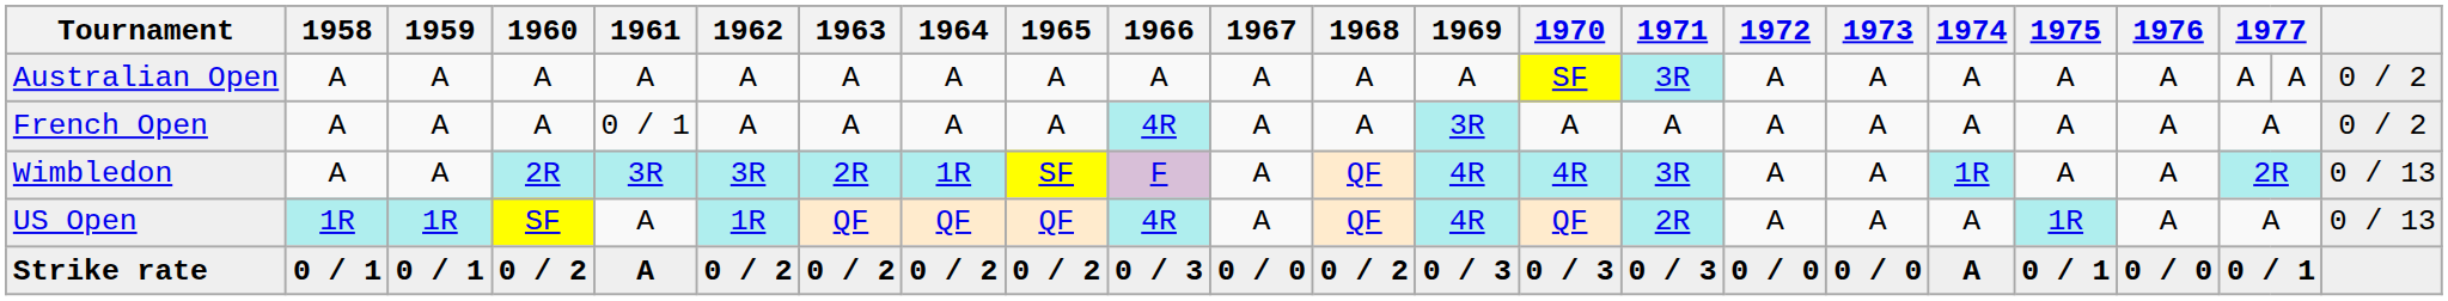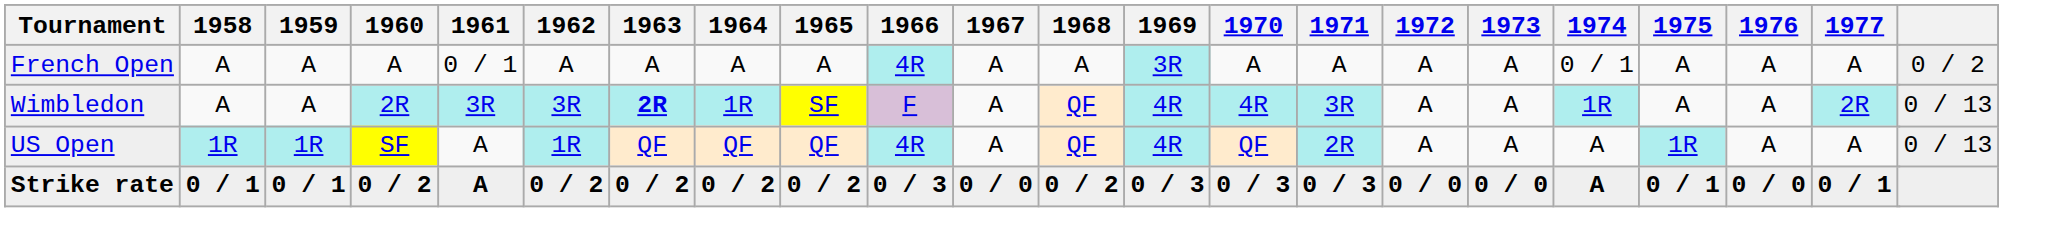 <table class=wikitable style=text-align:center>
 <tr>
 <th>Tournament</th>
 <th>1958</th>
 <th>1959</th>
 <th>1960</th>
 <th>1961</th>
 <th>1962</th>
 <th>1963</th>
 <th>1964</th>
 <th>1965</th>
 <th>1966</th>
 <th>1967</th>
 <th>1968</th>
 <th>1969</th>
 <th><a href='#'>1970</a></th>
 <th><a href='#'>1971</a></th>
 <th><a href='#'>1972</a></th>
 <th><a href='#'>1973</a></th>
 <th><a href='#'>1974</a></th>
 <th><a href='#'>1975</a></th>
 <th><a href='#'>1976</a></th>
 <th colspan=2><a href='#'>1977</a></th>
 <th></th>
 </tr>
 <tr>
-<td align=left bgcolor=#efefef><a href='#'>Australian Open</a></td>
-<td>A</td>
-<td>A</td>
-<td>A</td>
-<td>A</td>
-<td>A</td>
-<td>A</td>
-<td>A</td>
-<td>A</td>
-<td>A</td>
-<td>A</td>
-<td>A</td>
-<td>A</td>
-<td bgcolor=yellow><a href='#'>SF</a></td>
-<td bgcolor=afeeee><a href='#'>3R</a></td>
-<td>A</td>
-<td>A</td>
-<td>A</td>
-<td>A</td>
-<td>A</td>
-<td>A</td>
-<td>A</td>
-<td bgcolor=#efefef>0 / 2</td>
-</tr>
-<tr>
 <td align=left bgcolor=#efefef><a href='#'>French Open</a></td>
 <td>A</td>
 <td>A</td>
 <td>A</td>
 <td>0 / 1</td>
 <td>A</td>
 <td>A</td>
 <td>A</td>
 <td>A</td>
 <td bgcolor=afeeee><a href='#'>4R</a></td>
 <td>A</td>
 <td>A</td>
 <td bgcolor=afeeee><a href='#'>3R</a></td>
 <td>A</td>
 <td>A</td>
 <td>A</td>
 <td>A</td>
-<td>A</td>
+<td>0 / 1</td>
 <td>A</td>
 <td>A</td>
 <td colspan=2>A</td>
 <td bgcolor=#efefef>0 / 2</td>
 </tr>
 <tr>
 <td align=left bgcolor=#efefef><a href='#'>Wimbledon</a></td>
 <td>A</td>
 <td>A</td>
 <td bgcolor=afeeee><a href='#'>2R</a></td>
 <td bgcolor=afeeee><a href='#'>3R</a></td>
 <td bgcolor=afeeee><a href='#'>3R</a></td>
-<td bgcolor=afeeee><a href='#'>2R</a></td>
+<td bgcolor=afeeee><strong><a href='#'>2R</a></strong></td>
 <td bgcolor=afeeee><a href='#'>1R</a></td>
 <td bgcolor=yellow><a href='#'>SF</a></td>
 <td bgcolor=thistle><a href='#'>F</a></td>
 <td>A</td>
 <td bgcolor=ffebcd><a href='#'>QF</a></td>
 <td bgcolor=afeeee><a href='#'>4R</a></td>
 <td bgcolor=afeeee><a href='#'>4R</a></td>
 <td bgcolor=afeeee><a href='#'>3R</a></td>
 <td>A</td>
 <td>A</td>
 <td bgcolor=afeeee><a href='#'>1R</a></td>
 <td>A</td>
 <td>A</td>
 <td bgcolor=afeeee colspan=2><a href='#'>2R</a></td>
 <td bgcolor=#efefef>0 / 13</td>
 </tr>
 <tr>
 <td align=left bgcolor=#efefef><a href='#'>US Open</a></td>
 <td bgcolor=afeeee><a href='#'>1R</a></td>
 <td bgcolor=afeeee><a href='#'>1R</a></td>
 <td bgcolor=yellow><a href='#'>SF</a></td>
 <td>A</td>
 <td bgcolor=afeeee><a href='#'>1R</a></td>
 <td bgcolor=ffebcd><a href='#'>QF</a></td>
 <td bgcolor=ffebcd><a href='#'>QF</a></td>
 <td bgcolor=ffebcd><a href='#'>QF</a></td>
 <td bgcolor=afeeee><a href='#'>4R</a></td>
 <td>A</td>
 <td bgcolor=ffebcd><a href='#'>QF</a></td>
 <td bgcolor=afeeee><a href='#'>4R</a></td>
 <td bgcolor=ffebcd><a href='#'>QF</a></td>
 <td bgcolor=afeeee><a href='#'>2R</a></td>
 <td>A</td>
 <td>A</td>
 <td>A</td>
 <td bgcolor=afeeee><a href='#'>1R</a></td>
 <td>A</td>
 <td colspan=2>A</td>
 <td bgcolor=#efefef>0 / 13</td>
 </tr>
 <tr style="font-weight:bold; background:#efefef;">
 <td style=text-align:left>Strike rate</td>
 <td>0 / 1</td>
 <td>0 / 1</td>
 <td>0 / 2</td>
 <td>A</td>
 <td>0 / 2</td>
 <td>0 / 2</td>
 <td>0 / 2</td>
 <td>0 / 2</td>
 <td>0 / 3</td>
 <td>0 / 0</td>
 <td>0 / 2</td>
 <td>0 / 3</td>
 <td>0 / 3</td>
 <td>0 / 3</td>
 <td>0 / 0</td>
 <td>0 / 0</td>
 <td>A</td>
 <td>0 / 1</td>
 <td>0 / 0</td>
 <td colspan=2>0 / 1</td>
 <td></td>
 </tr>
 </table>
